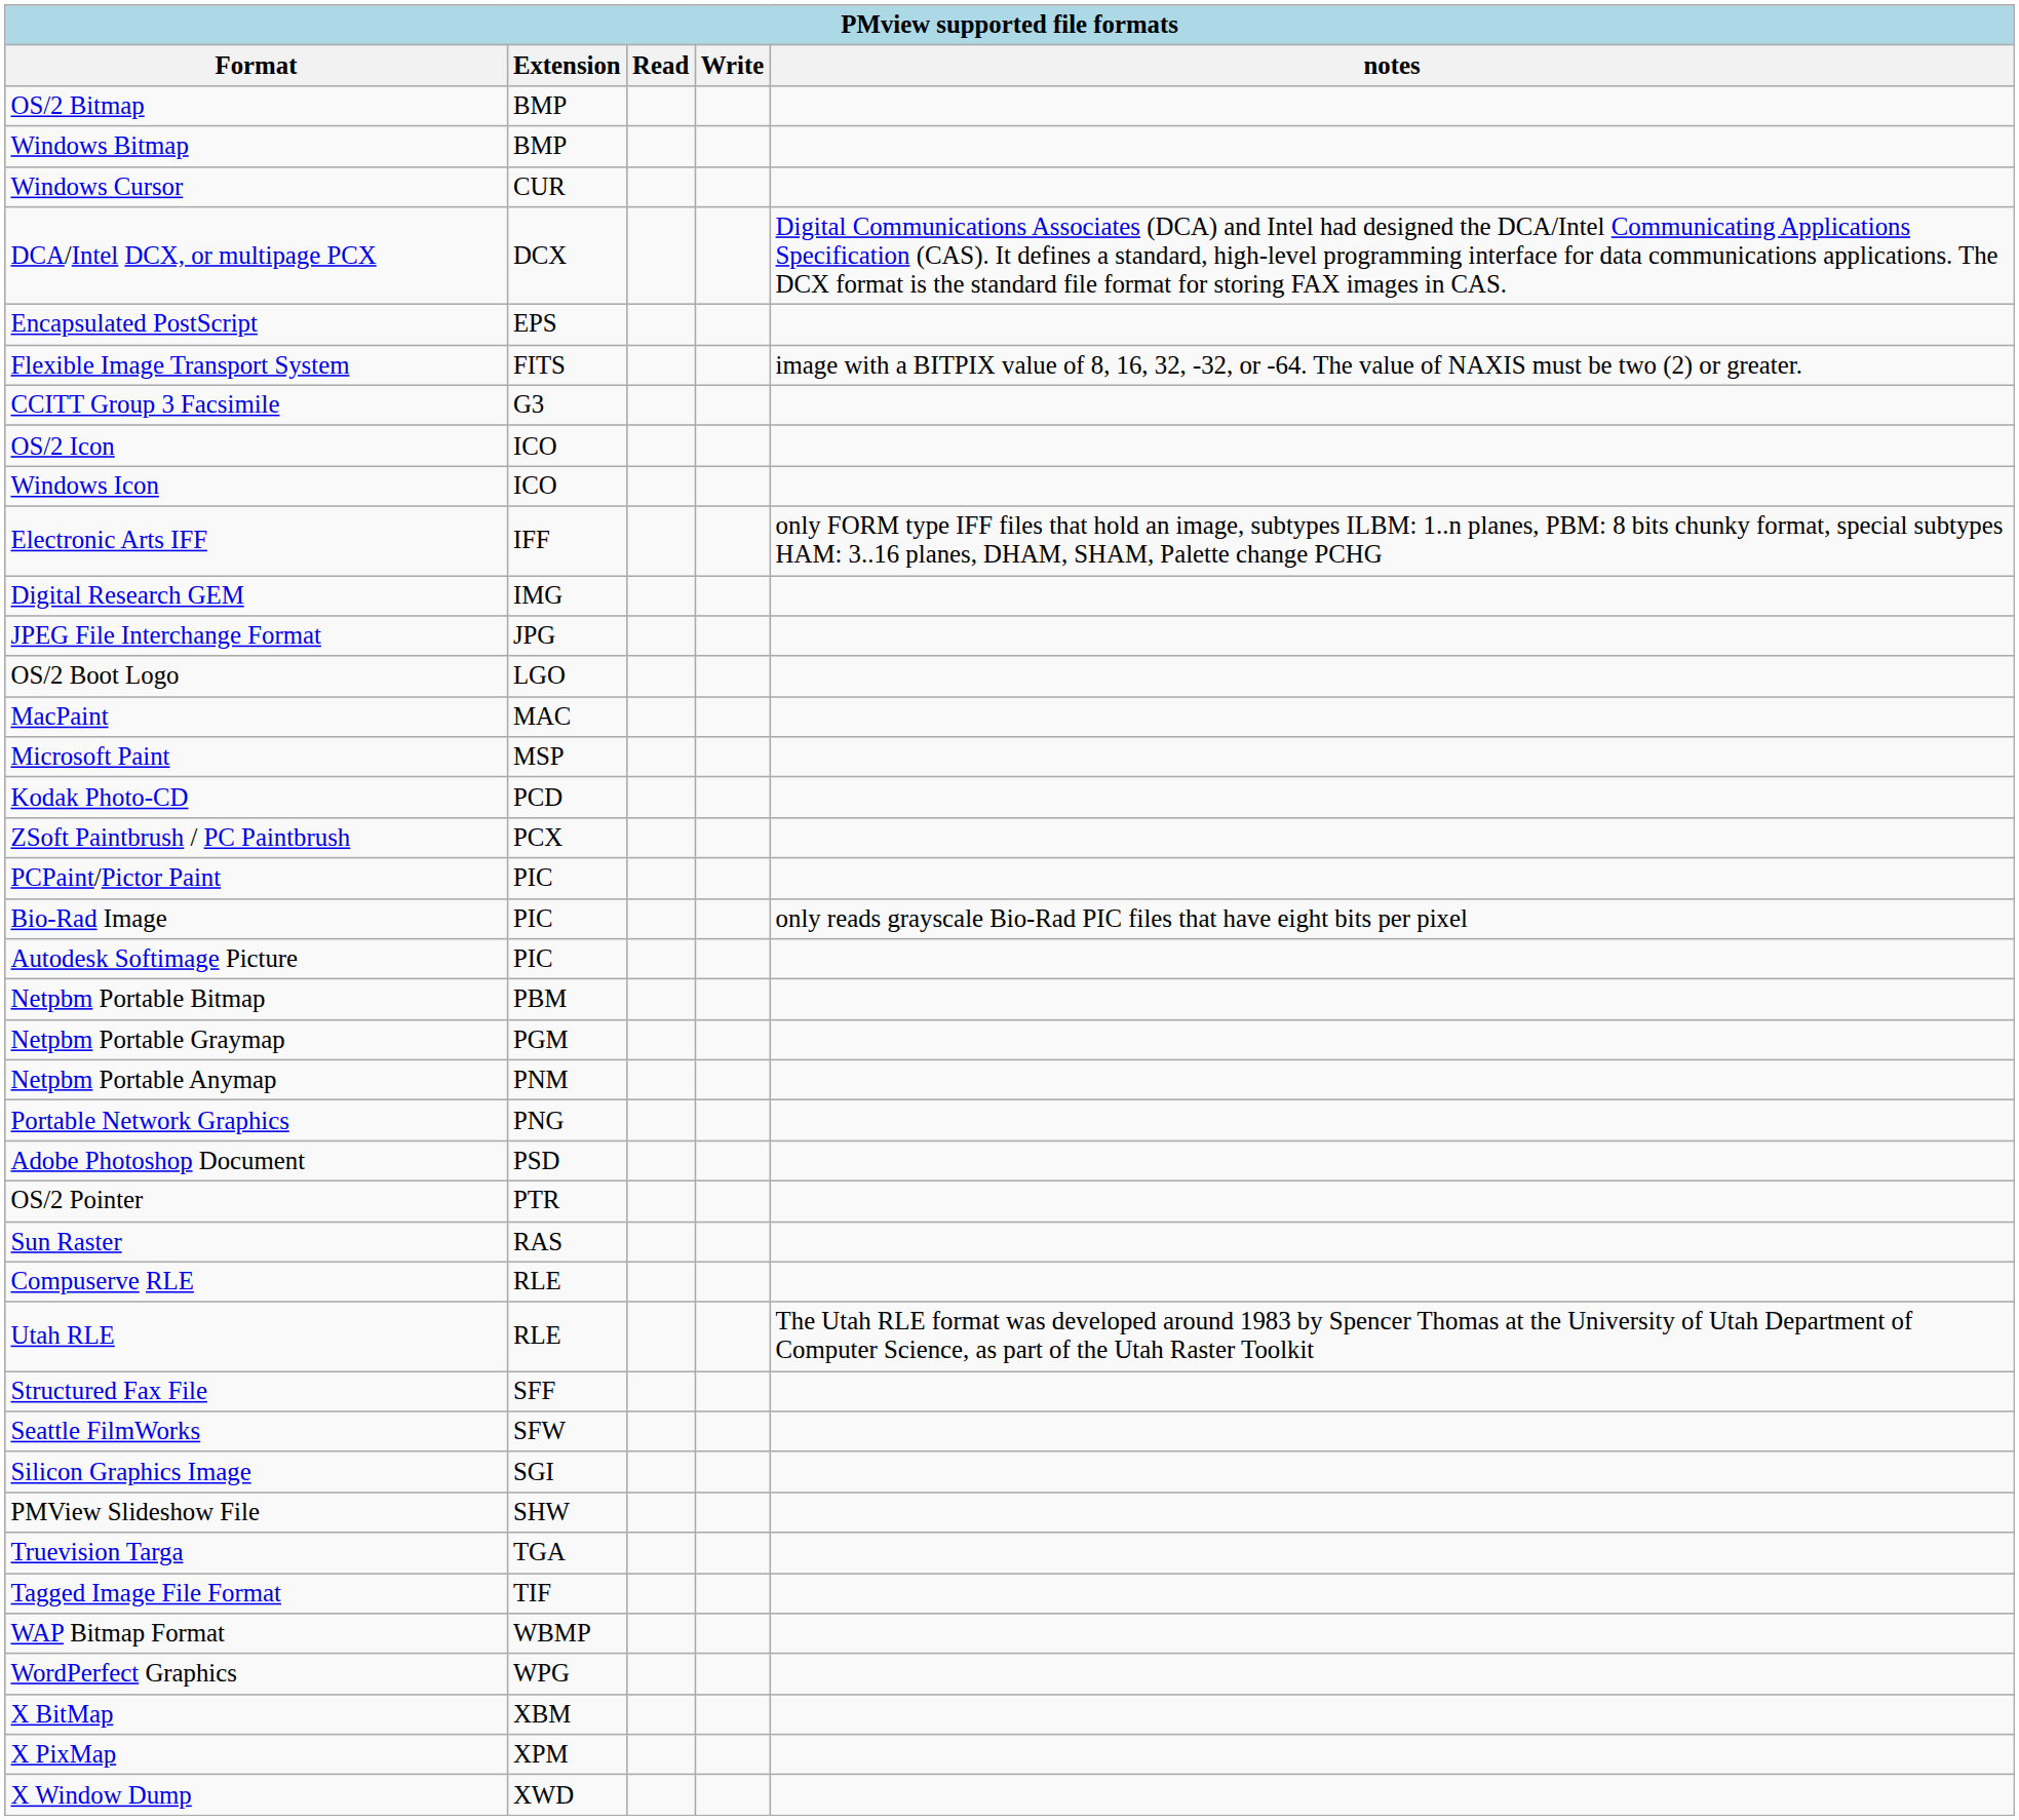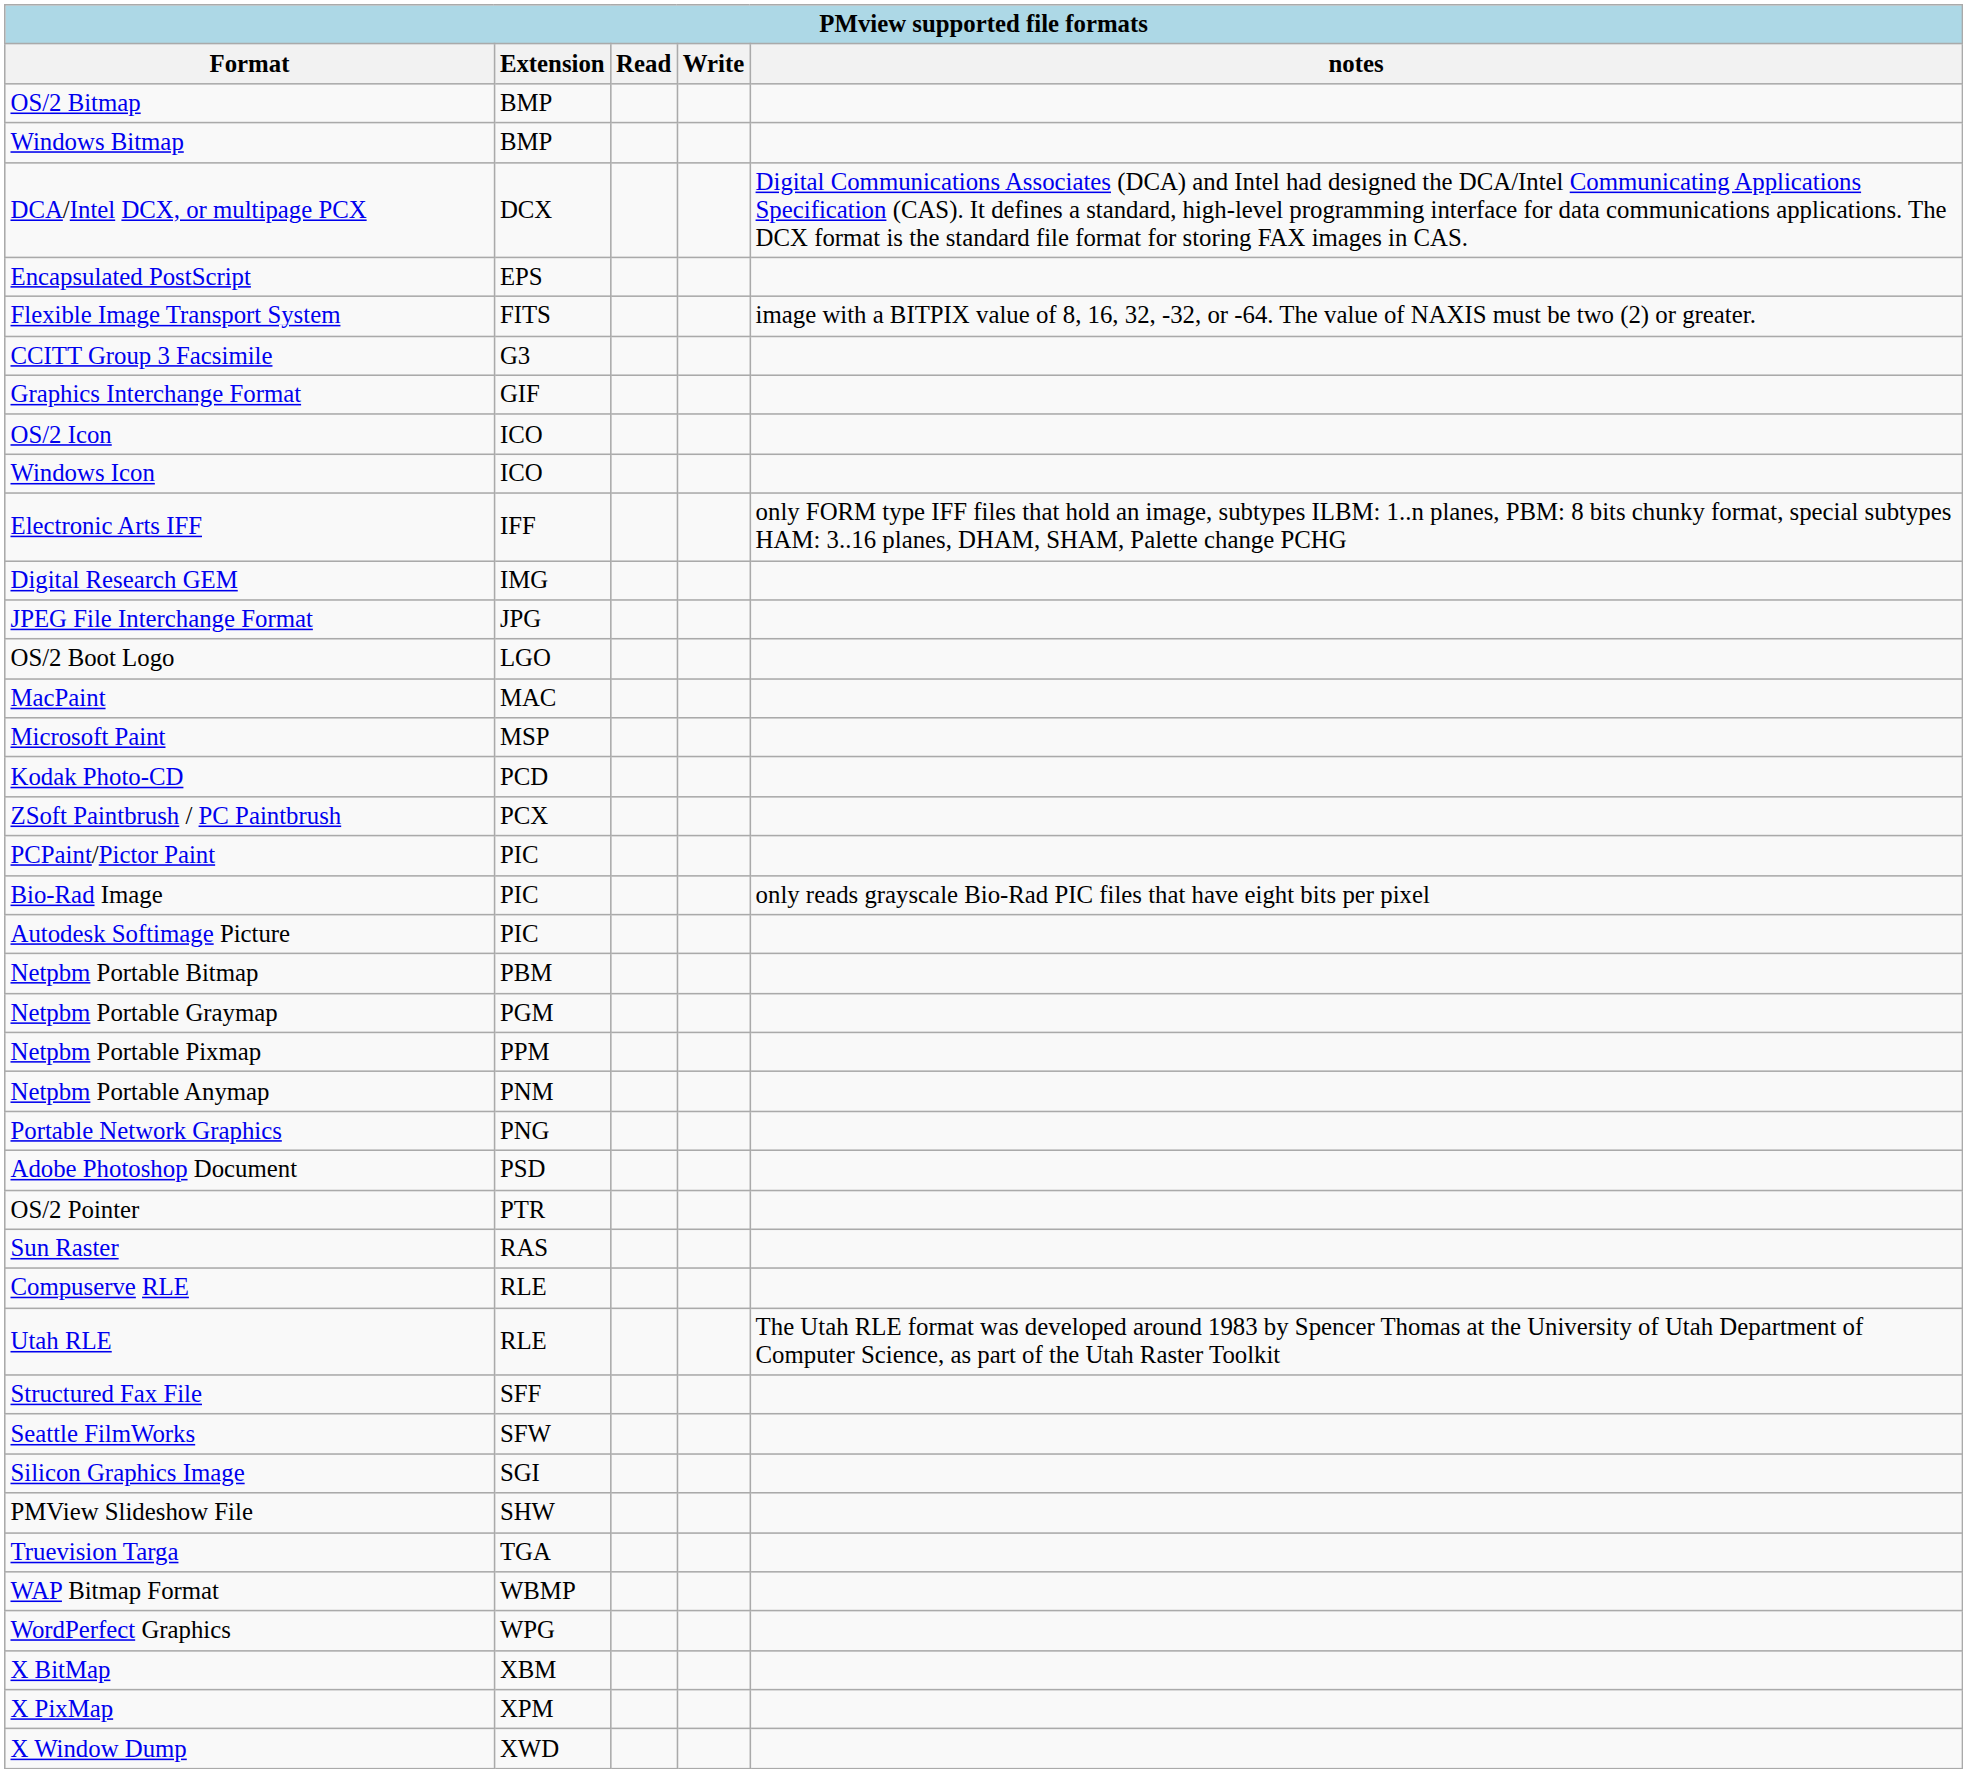 <table class="wikitable sortable collapsible collapsed" style="width:100%">
 <tr>
 <th colspan=5 style="background-color: lightblue;">PMview supported file formats</th>
 </tr>
 <tr>
 <th style="width: 25%;">Format</th>
 <th>Extension</th>
 <th>Read</th>
 <th>Write</th>
 <th>notes</th>
 </tr>
 <tr>
 <td><a href='#'>OS/2 Bitmap</a></td>
 <td>BMP</td>
 <td></td>
 <td></td>
 <td></td>
 </tr>
 <tr>
 <td><a href='#'>Windows Bitmap</a></td>
 <td>BMP</td>
-<td></td>
-<td></td>
-<td></td>
-</tr>
-<tr>
-<td><a href='#'>Windows Cursor</a></td>
-<td>CUR</td>
 <td></td>
 <td></td>
 <td></td>
 </tr>
 <tr>
 <td><a href='#'>DCA</a>/<a href='#'>Intel</a> <a href='#'>DCX, or multipage PCX</a></td>
 <td>DCX</td>
 <td></td>
 <td></td>
 <td><a href='#'>Digital Communications Associates</a> (DCA) and Intel had designed the DCA/Intel <a href='#'>Communicating Applications Specification</a> (CAS). It defines a standard, high-level programming interface for data communications applications. The DCX format is the standard file format for storing FAX images in CAS.</td>
 </tr>
 <tr>
 <td><a href='#'>Encapsulated PostScript</a></td>
 <td>EPS</td>
 <td></td>
 <td></td>
 <td></td>
 </tr>
 <tr>
 <td><a href='#'>Flexible Image Transport System</a></td>
 <td>FITS</td>
 <td></td>
 <td></td>
 <td>image with a BITPIX value of 8, 16, 32, -32, or -64. The value of NAXIS must be two (2) or greater.</td>
 </tr>
 <tr>
 <td><a href='#'>CCITT Group 3 Facsimile</a></td>
 <td>G3</td>
+<td></td>
+<td></td>
+<td></td>
+</tr>
+<tr>
+<td><a href='#'>Graphics Interchange Format</a></td>
+<td>GIF</td>
 <td></td>
 <td></td>
 <td></td>
 </tr>
 <tr>
 <td><a href='#'>OS/2 Icon</a></td>
 <td>ICO</td>
 <td></td>
 <td></td>
 <td></td>
 </tr>
 <tr>
 <td><a href='#'>Windows Icon</a></td>
 <td>ICO</td>
 <td></td>
 <td></td>
 <td></td>
 </tr>
 <tr>
 <td><a href='#'>Electronic Arts IFF</a></td>
 <td>IFF</td>
 <td></td>
 <td></td>
 <td>only FORM type IFF files that hold an image, subtypes ILBM: 1..n planes, PBM: 8 bits chunky format, special subtypes HAM: 3..16 planes, DHAM, SHAM, Palette change PCHG</td>
 </tr>
 <tr>
 <td><a href='#'>Digital Research GEM</a></td>
 <td>IMG</td>
 <td></td>
 <td></td>
 <td></td>
 </tr>
 <tr>
 <td><a href='#'>JPEG File Interchange Format</a></td>
 <td>JPG</td>
 <td></td>
 <td></td>
 <td></td>
 </tr>
 <tr>
 <td>OS/2 Boot Logo</td>
 <td>LGO</td>
 <td></td>
 <td></td>
 <td></td>
 </tr>
 <tr>
 <td><a href='#'>MacPaint</a></td>
 <td>MAC</td>
 <td></td>
 <td></td>
 <td></td>
 </tr>
 <tr>
 <td><a href='#'>Microsoft Paint</a></td>
 <td>MSP</td>
 <td></td>
 <td></td>
 <td></td>
 </tr>
 <tr>
 <td><a href='#'>Kodak Photo-CD</a></td>
 <td>PCD</td>
 <td></td>
 <td></td>
 <td></td>
 </tr>
 <tr>
 <td><a href='#'>ZSoft Paintbrush</a> / <a href='#'>PC Paintbrush</a></td>
 <td>PCX</td>
 <td></td>
 <td></td>
 <td></td>
 </tr>
 <tr>
 <td><a href='#'>PCPaint</a>/<a href='#'>Pictor Paint</a></td>
 <td>PIC</td>
 <td></td>
 <td></td>
 <td></td>
 </tr>
 <tr>
 <td><a href='#'>Bio-Rad</a> Image</td>
 <td>PIC</td>
 <td></td>
 <td></td>
 <td>only reads grayscale Bio-Rad PIC files that have eight bits per pixel</td>
 </tr>
 <tr>
 <td><a href='#'>Autodesk Softimage</a> Picture</td>
 <td>PIC</td>
 <td></td>
 <td></td>
 <td></td>
 </tr>
 <tr>
 <td><a href='#'>Netpbm</a> Portable Bitmap</td>
 <td>PBM</td>
 <td></td>
 <td></td>
 <td></td>
 </tr>
 <tr>
 <td><a href='#'>Netpbm</a> Portable  Graymap</td>
 <td>PGM</td>
 <td></td>
 <td></td>
 <td></td>
 </tr>
 <tr>
+<td><a href='#'>Netpbm</a> Portable  Pixmap</td>
+<td>PPM</td>
+<td></td>
+<td></td>
+<td></td>
+</tr>
+<tr>
 <td><a href='#'>Netpbm</a> Portable Anymap</td>
 <td>PNM</td>
 <td></td>
 <td></td>
 <td></td>
 </tr>
 <tr>
 <td><a href='#'>Portable Network Graphics</a></td>
 <td>PNG</td>
 <td></td>
 <td></td>
 <td></td>
 </tr>
 <tr>
 <td><a href='#'>Adobe Photoshop</a> Document</td>
 <td>PSD</td>
 <td></td>
 <td></td>
 <td></td>
 </tr>
 <tr>
 <td>OS/2 Pointer</td>
 <td>PTR</td>
 <td></td>
 <td></td>
 <td></td>
 </tr>
 <tr>
 <td><a href='#'>Sun Raster</a></td>
 <td>RAS</td>
 <td></td>
 <td></td>
 <td></td>
 </tr>
 <tr>
 <td><a href='#'>Compuserve</a> <a href='#'>RLE</a></td>
 <td>RLE</td>
 <td></td>
 <td></td>
 <td></td>
 </tr>
 <tr>
 <td><a href='#'>Utah RLE</a></td>
 <td>RLE</td>
 <td></td>
 <td></td>
 <td>The Utah RLE format was developed around 1983 by Spencer Thomas at the University of Utah Department of Computer Science, as part of the Utah Raster Toolkit</td>
 </tr>
 <tr>
 <td><a href='#'>Structured Fax File</a></td>
 <td>SFF</td>
 <td></td>
 <td></td>
 <td></td>
 </tr>
 <tr>
 <td><a href='#'>Seattle FilmWorks</a></td>
 <td>SFW</td>
 <td></td>
 <td></td>
 <td></td>
 </tr>
 <tr>
 <td><a href='#'>Silicon Graphics Image</a></td>
 <td>SGI</td>
 <td></td>
 <td></td>
 <td></td>
 </tr>
 <tr>
 <td>PMView Slideshow File</td>
 <td>SHW</td>
 <td></td>
 <td></td>
 <td></td>
 </tr>
 <tr>
 <td><a href='#'>Truevision Targa</a></td>
 <td>TGA</td>
 <td></td>
 <td></td>
 <td></td>
 </tr>
 <tr>
-<td><a href='#'>Tagged Image File Format</a></td>
-<td>TIF</td>
-<td></td>
-<td></td>
-<td></td>
-</tr>
-<tr>
 <td><a href='#'>WAP</a> Bitmap Format</td>
 <td>WBMP</td>
 <td></td>
 <td></td>
 <td></td>
 </tr>
 <tr>
 <td><a href='#'>WordPerfect</a> Graphics</td>
 <td>WPG</td>
 <td></td>
 <td></td>
 <td></td>
 </tr>
 <tr>
 <td><a href='#'>X BitMap</a></td>
 <td>XBM</td>
 <td></td>
 <td></td>
 <td></td>
 </tr>
 <tr>
 <td><a href='#'>X PixMap</a></td>
 <td>XPM</td>
 <td></td>
 <td></td>
 <td></td>
 </tr>
 <tr>
 <td><a href='#'>X Window Dump</a></td>
 <td>XWD</td>
 <td></td>
 <td></td>
 <td></td>
 </tr>
 </table>
